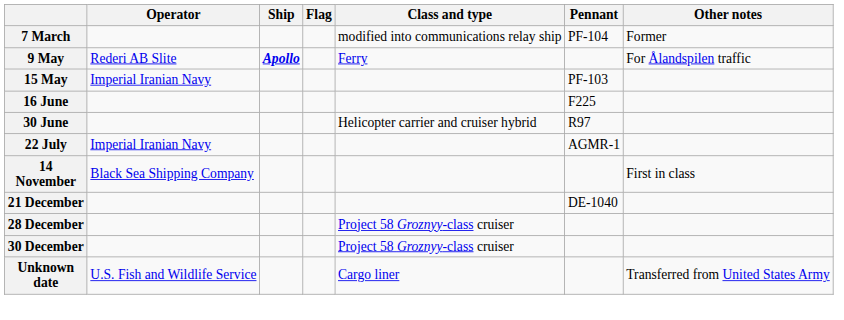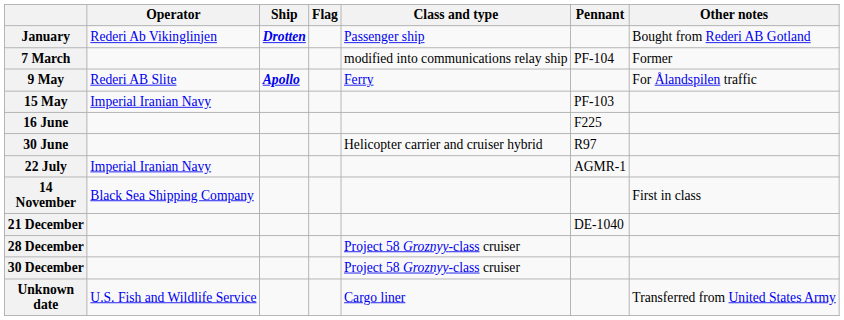 <table class="wikitable">
 <tr>
 <th width="90"></th>
 <th>Operator</th>
 <th>Ship</th>
 <th>Flag</th>
 <th>Class and type</th>
 <th>Pennant</th>
 <th>Other notes</th>
+</tr>
+<tr ---->
+<th>January</th>
+<td><a href='#'>Rederi Ab Vikinglinjen</a></td>
+<td><strong><a href='#'><em>Drotten</em></a></strong></td>
+<td></td>
+<td><a href='#'>Passenger ship</a></td>
+<td></td>
+<td>Bought from <a href='#'>Rederi AB Gotland</a></td>
 </tr>
 <tr ---->
 <th>7 March</th>
 <td></td>
 <td><strong></strong></td>
 <td></td>
 <td> modified into communications relay ship</td>
 <td>PF-104</td>
 <td>Former </td>
 </tr>
 <tr ---->
 <th>9 May</th>
 <td><a href='#'>Rederi AB Slite</a></td>
 <td><strong><a href='#'><em>Apollo</em></a></strong></td>
 <td></td>
 <td><a href='#'>Ferry</a></td>
 <td></td>
 <td>For <a href='#'>Ålandspilen</a> traffic</td>
 </tr>
 <tr ---->
 <th>15 May</th>
 <td> <a href='#'>Imperial Iranian Navy</a></td>
 <td><strong></strong></td>
 <td></td>
 <td></td>
 <td>PF-103</td>
 <td></td>
 </tr>
 <tr ---->
 <th>16 June</th>
 <td></td>
 <td><strong></strong></td>
 <td></td>
 <td></td>
 <td>F225</td>
 <td></td>
 </tr>
 <tr ---->
 <th>30 June</th>
 <td></td>
 <td><strong></strong></td>
 <td></td>
 <td>Helicopter carrier and cruiser hybrid</td>
 <td>R97</td>
 <td></td>
 </tr>
 <tr ---->
 <th>22 July</th>
 <td> <a href='#'>Imperial Iranian Navy</a></td>
 <td><strong></strong></td>
 <td></td>
 <td></td>
 <td>AGMR-1</td>
 <td></td>
 </tr>
 <tr ---->
 <th>14 November</th>
 <td><a href='#'>Black Sea Shipping Company</a></td>
 <td><strong></strong></td>
 <td></td>
 <td></td>
 <td></td>
 <td>First in class</td>
 </tr>
 <tr ---->
 <th>21 December</th>
 <td></td>
 <td><strong></strong></td>
 <td></td>
 <td></td>
 <td>DE-1040</td>
 <td></td>
 </tr>
 <tr ---->
 <th>28 December</th>
 <td></td>
 <td><strong></strong></td>
 <td></td>
 <td><a href='#'>Project 58 <em>Groznyy</em>-class</a> cruiser</td>
 <td></td>
 <td></td>
 </tr>
 <tr ---->
 <th>30 December</th>
 <td></td>
 <td><strong></strong></td>
 <td></td>
 <td><a href='#'>Project 58 <em>Groznyy</em>-class</a> cruiser</td>
 <td></td>
 <td></td>
 </tr>
 <tr ---->
 <th>Unknown date</th>
 <td> <a href='#'>U.S. Fish and Wildlife Service</a></td>
 <td><strong></strong></td>
 <td></td>
 <td><a href='#'>Cargo liner</a></td>
 <td></td>
 <td>Transferred from <a href='#'>United States Army</a></td>
 </tr>
 </table>
